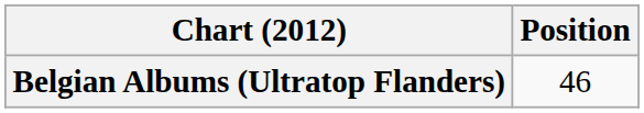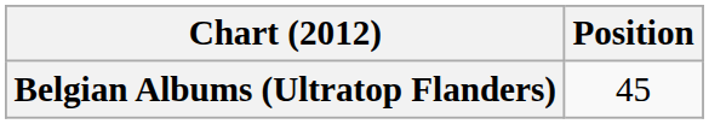 <table class="wikitable plainrowheaders" style="text-align:center">
 <tr>
 <th scope="col">Chart (2012)</th>
 <th scope="col">Position</th>
 </tr>
 <tr>
 <th scope="row">Belgian Albums (Ultratop Flanders)</th>
-<td>46</td>
+<td>45</td>
 </tr>
 </table>
